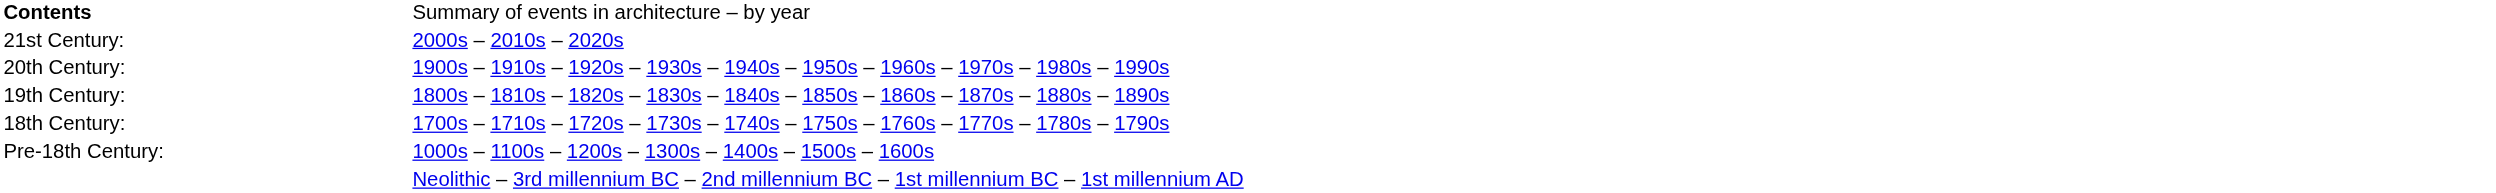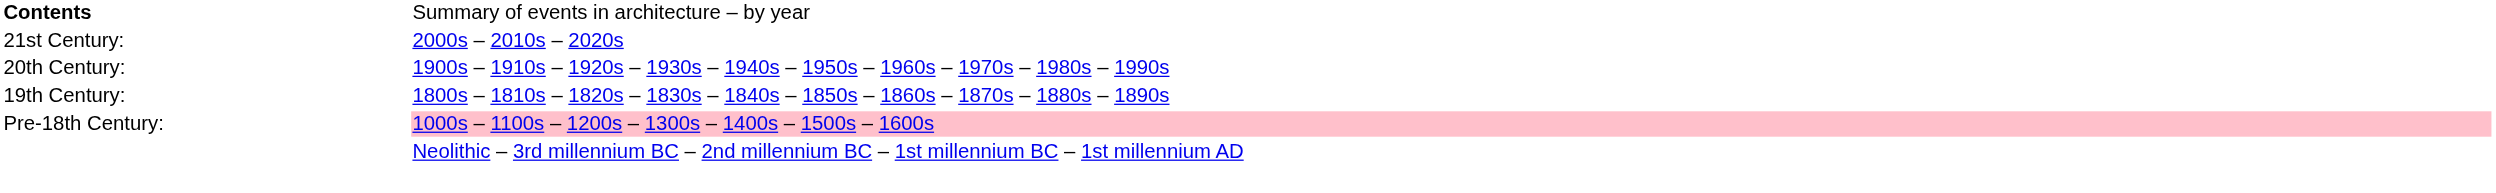 <table class="toccolours" align="center" cellpadding="1" style="clear: both; margin:1em auto; width:99%;">
 <tr>
 <td><strong>Contents</strong></td>
 <td>Summary of events in architecture – by year</td>
 </tr>
 <tr>
 <td align="left">21st Century:</td>
 <td><a href='#'>2000s</a> – <a href='#'>2010s</a> – <a href='#'>2020s</a></td>
 </tr>
 <tr>
 <td align="left">20th Century:</td>
 <td><a href='#'>1900s</a> – <a href='#'>1910s</a> – <a href='#'>1920s</a> – <a href='#'>1930s</a> – <a href='#'>1940s</a> – <a href='#'>1950s</a> – <a href='#'>1960s</a> – <a href='#'>1970s</a> – <a href='#'>1980s</a> – <a href='#'>1990s</a></td>
 </tr>
 <tr>
 <td align="left">19th Century:</td>
 <td><a href='#'>1800s</a> – <a href='#'>1810s</a> – <a href='#'>1820s</a> – <a href='#'>1830s</a> – <a href='#'>1840s</a> – <a href='#'>1850s</a> – <a href='#'>1860s</a> – <a href='#'>1870s</a> – <a href='#'>1880s</a> – <a href='#'>1890s</a></td>
 </tr>
 <tr>
-<td align="left">18th Century:</td>
-<td><a href='#'>1700s</a> – <a href='#'>1710s</a> – <a href='#'>1720s</a> – <a href='#'>1730s</a> – <a href='#'>1740s</a> – <a href='#'>1750s</a> – <a href='#'>1760s</a> – <a href='#'>1770s</a> – <a href='#'>1780s</a> – <a href='#'>1790s</a></td>
-</tr>
-<tr>
 <td align="left">Pre-18th Century:</td>
-<td><a href='#'>1000s</a> – <a href='#'>1100s</a> – <a href='#'>1200s</a> – <a href='#'>1300s</a> – <a href='#'>1400s</a> – <a href='#'>1500s</a> – <a href='#'>1600s</a></td>
+<td style="background: pink;"><a href='#'>1000s</a> – <a href='#'>1100s</a> – <a href='#'>1200s</a> – <a href='#'>1300s</a> – <a href='#'>1400s</a> – <a href='#'>1500s</a> – <a href='#'>1600s</a></td>
 </tr>
 <tr>
 <td></td>
 <td><a href='#'>Neolithic</a> – <a href='#'>3rd millennium BC</a> – <a href='#'>2nd millennium BC</a> – <a href='#'>1st millennium BC</a> – <a href='#'>1st millennium AD</a></td>
 </tr>
 </table>
